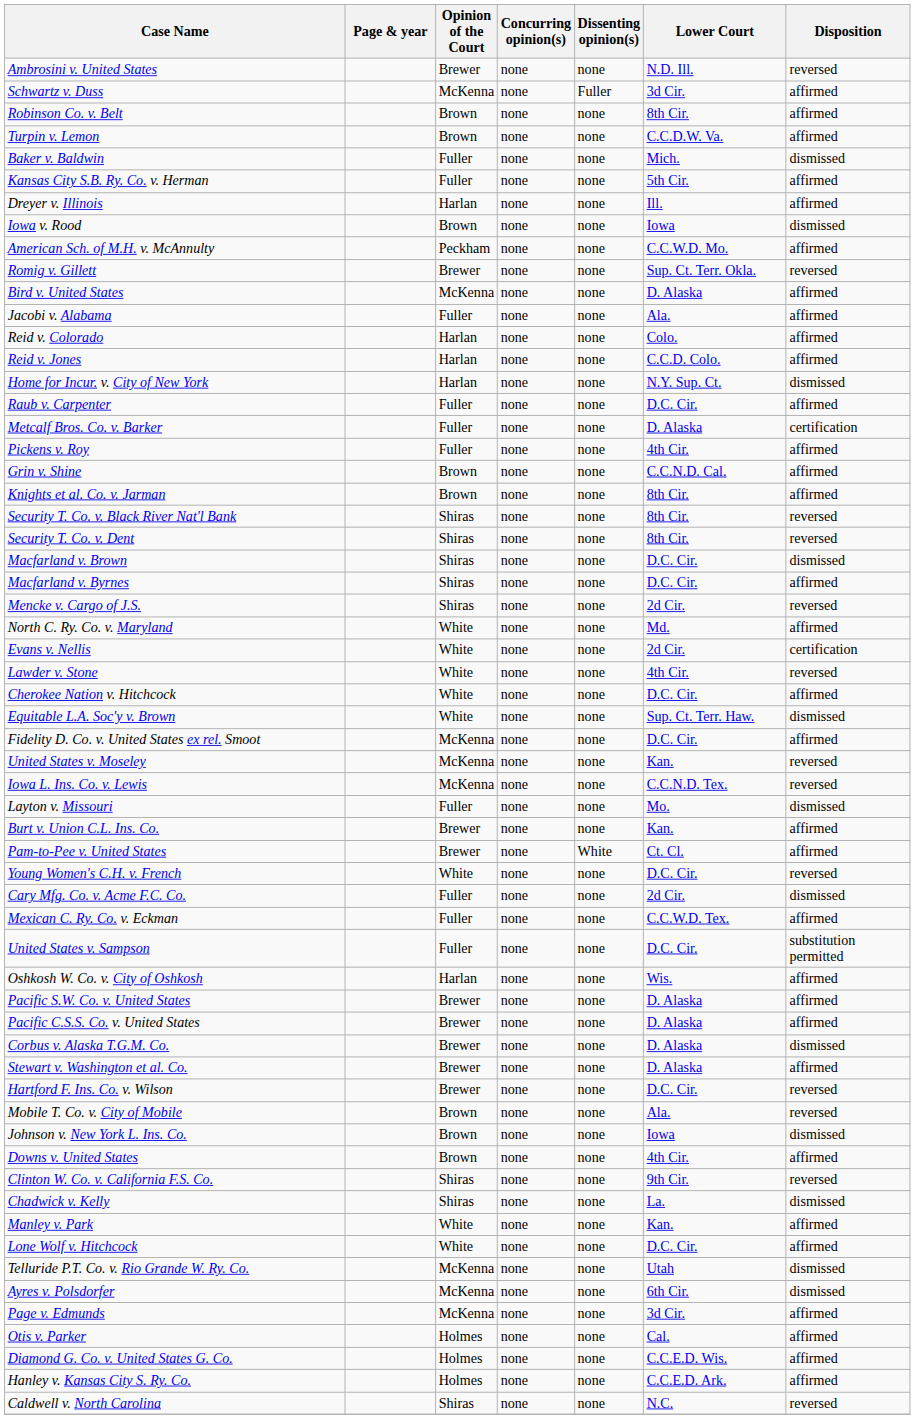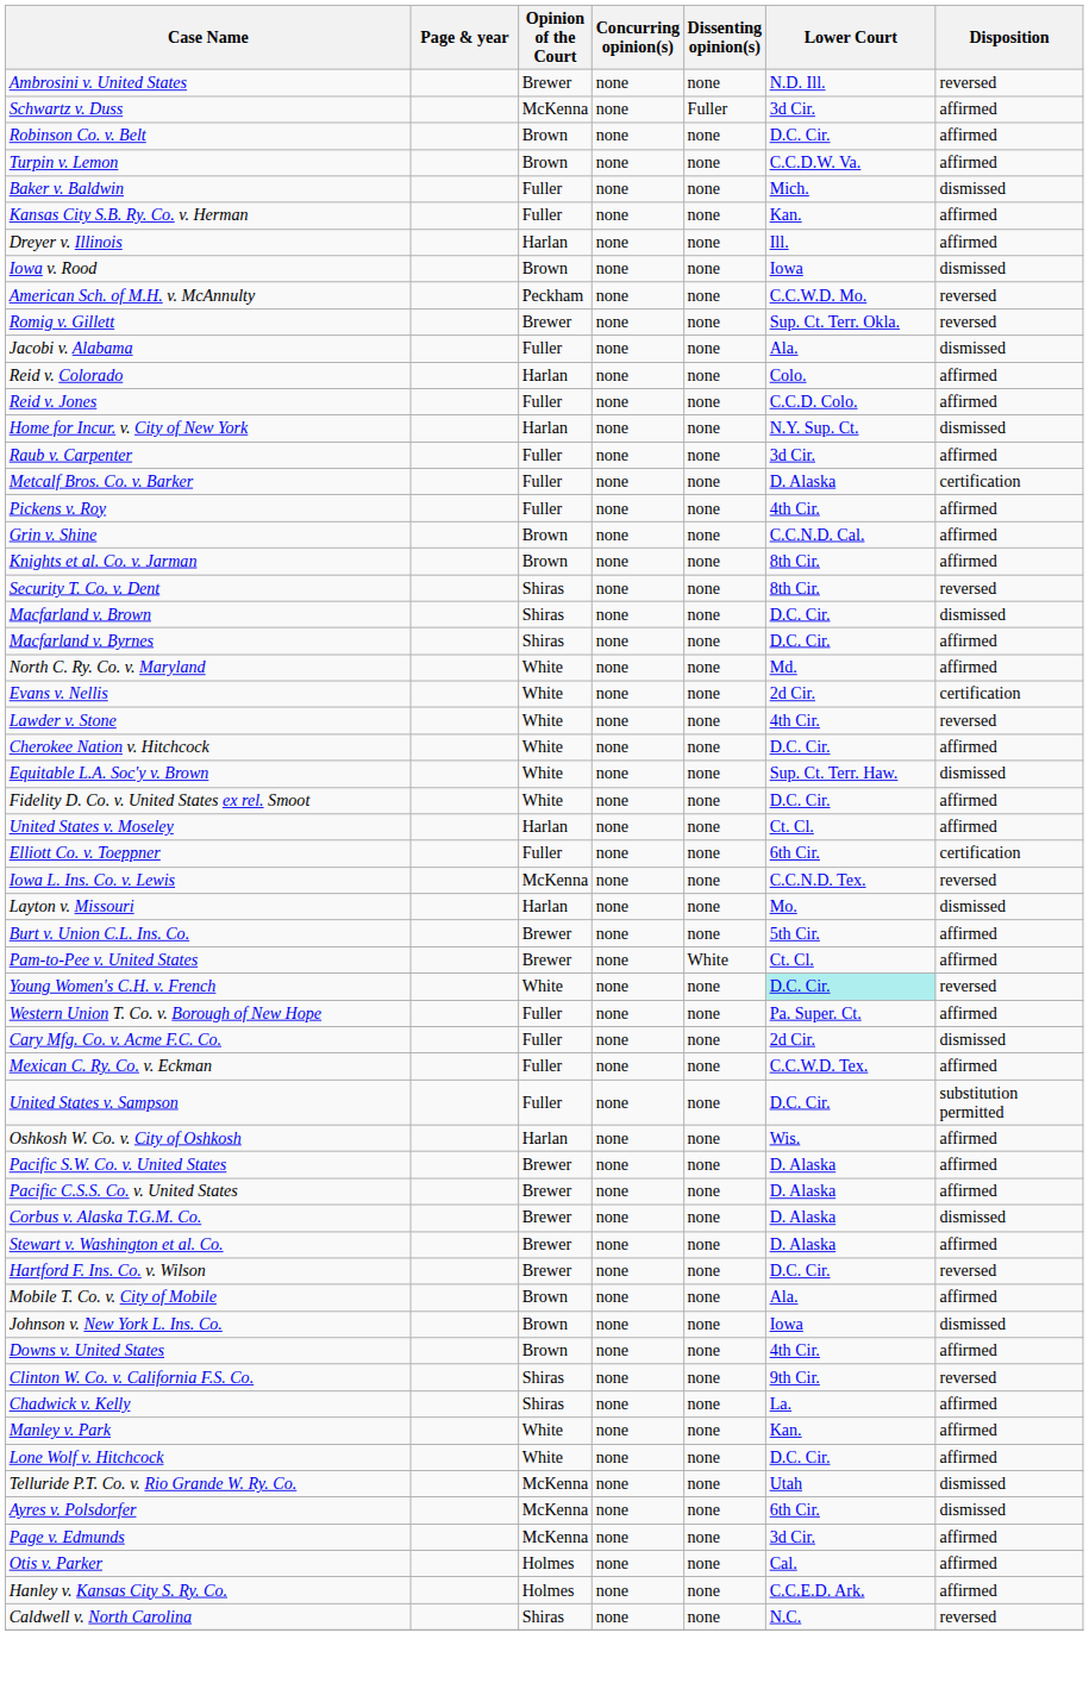 <table class="wikitable sortable">
 <tr>
 <th scope="col" style="width: 380px;">Case Name</th>
 <th scope="col" style="width: 95px;">Page & year</th>
 <th scope="col" style="width: 10px;">Opinion of the Court</th>
 <th scope="col" style="width: 10px;">Concurring opinion(s)</th>
 <th scope="col" style="width: 10px;">Dissenting opinion(s)</th>
 <th scope="col" style="width: 155px;">Lower Court</th>
 <th scope="col" style="width: 133px;">Disposition</th>
 </tr>
 <tr>
 <td><em><a href='#'>Ambrosini v. United States</a></em></td>
 <td align="right"></td>
 <td>Brewer</td>
 <td>none</td>
 <td>none</td>
 <td><a href='#'>N.D. Ill.</a></td>
 <td>reversed</td>
 </tr>
 <tr>
 <td><em><a href='#'>Schwartz v. Duss</a></em></td>
 <td align="right"></td>
 <td>McKenna</td>
 <td>none</td>
 <td>Fuller</td>
 <td><a href='#'>3d Cir.</a></td>
 <td>affirmed</td>
 </tr>
 <tr>
 <td><em><a href='#'>Robinson Co. v. Belt</a></em></td>
 <td align="right"></td>
 <td>Brown</td>
 <td>none</td>
 <td>none</td>
-<td><a href='#'>8th Cir.</a></td>
+<td><a href='#'>D.C. Cir.</a></td>
 <td>affirmed</td>
 </tr>
 <tr>
 <td><em><a href='#'>Turpin v. Lemon</a></em></td>
 <td align="right"></td>
 <td>Brown</td>
 <td>none</td>
 <td>none</td>
 <td><a href='#'>C.C.D.W. Va.</a></td>
 <td>affirmed</td>
 </tr>
 <tr>
 <td><em><a href='#'>Baker v. Baldwin</a></em></td>
 <td align="right"></td>
 <td>Fuller</td>
 <td>none</td>
 <td>none</td>
 <td><a href='#'>Mich.</a></td>
 <td>dismissed</td>
 </tr>
 <tr>
 <td><em><a href='#'>Kansas City S.B. Ry. Co.</a> v. Herman</em></td>
 <td align="right"></td>
 <td>Fuller</td>
 <td>none</td>
 <td>none</td>
-<td><a href='#'>5th Cir.</a></td>
+<td><a href='#'>Kan.</a></td>
 <td>affirmed</td>
 </tr>
 <tr>
 <td><em>Dreyer v. <a href='#'>Illinois</a></em></td>
 <td align="right"></td>
 <td>Harlan</td>
 <td>none</td>
 <td>none</td>
 <td><a href='#'>Ill.</a></td>
 <td>affirmed</td>
 </tr>
 <tr>
 <td><em><a href='#'>Iowa</a> v. Rood</em></td>
 <td align="right"></td>
 <td>Brown</td>
 <td>none</td>
 <td>none</td>
 <td><a href='#'>Iowa</a></td>
 <td>dismissed</td>
 </tr>
 <tr>
 <td><em><a href='#'>American Sch. of M.H.</a> v. McAnnulty</em></td>
 <td align="right"></td>
 <td>Peckham</td>
 <td>none</td>
 <td>none</td>
 <td><a href='#'>C.C.W.D. Mo.</a></td>
-<td>affirmed</td>
+<td>reversed</td>
 </tr>
 <tr>
 <td><em><a href='#'>Romig v. Gillett</a></em></td>
 <td align="right"></td>
 <td>Brewer</td>
 <td>none</td>
 <td>none</td>
 <td><a href='#'>Sup. Ct. Terr. Okla.</a></td>
 <td>reversed</td>
 </tr>
 <tr>
-<td><em><a href='#'>Bird v. United States</a></em></td>
-<td align="right"></td>
-<td>McKenna</td>
-<td>none</td>
-<td>none</td>
-<td><a href='#'>D. Alaska</a></td>
-<td>affirmed</td>
-</tr>
-<tr>
 <td><em>Jacobi v. <a href='#'>Alabama</a></em></td>
 <td align="right"></td>
 <td>Fuller</td>
 <td>none</td>
 <td>none</td>
 <td><a href='#'>Ala.</a></td>
-<td>affirmed</td>
+<td>dismissed</td>
 </tr>
 <tr>
 <td><em>Reid v. <a href='#'>Colorado</a></em></td>
 <td align="right"></td>
 <td>Harlan</td>
 <td>none</td>
 <td>none</td>
 <td><a href='#'>Colo.</a></td>
 <td>affirmed</td>
 </tr>
 <tr>
 <td><em><a href='#'>Reid v. Jones</a></em></td>
 <td align="right"></td>
-<td>Harlan</td>
+<td>Fuller</td>
 <td>none</td>
 <td>none</td>
 <td><a href='#'>C.C.D. Colo.</a></td>
 <td>affirmed</td>
 </tr>
 <tr>
 <td><em><a href='#'>Home for Incur.</a> v. <a href='#'>City of New York</a></em></td>
 <td align="right"></td>
 <td>Harlan</td>
 <td>none</td>
 <td>none</td>
 <td><a href='#'>N.Y. Sup. Ct.</a></td>
 <td>dismissed</td>
 </tr>
 <tr>
 <td><em><a href='#'>Raub v. Carpenter</a></em></td>
 <td align="right"></td>
 <td>Fuller</td>
 <td>none</td>
 <td>none</td>
-<td><a href='#'>D.C. Cir.</a></td>
+<td><a href='#'>3d Cir.</a></td>
 <td>affirmed</td>
 </tr>
 <tr>
 <td><em><a href='#'>Metcalf Bros. Co. v. Barker</a></em></td>
 <td align="right"></td>
 <td>Fuller</td>
 <td>none</td>
 <td>none</td>
 <td><a href='#'>D. Alaska</a></td>
 <td>certification</td>
 </tr>
 <tr>
 <td><em><a href='#'>Pickens v. Roy</a></em></td>
 <td align="right"></td>
 <td>Fuller</td>
 <td>none</td>
 <td>none</td>
 <td><a href='#'>4th Cir.</a></td>
 <td>affirmed</td>
 </tr>
 <tr>
 <td><em><a href='#'>Grin v. Shine</a></em></td>
 <td align="right"></td>
 <td>Brown</td>
 <td>none</td>
 <td>none</td>
 <td><a href='#'>C.C.N.D. Cal.</a></td>
 <td>affirmed</td>
 </tr>
 <tr>
 <td><em><a href='#'>Knights et al. Co. v. Jarman</a></em></td>
 <td align="right"></td>
 <td>Brown</td>
 <td>none</td>
 <td>none</td>
 <td><a href='#'>8th Cir.</a></td>
 <td>affirmed</td>
 </tr>
 <tr>
-<td><em><a href='#'>Security T. Co. v. Black River Nat'l Bank</a></em></td>
-<td align="right"></td>
-<td>Shiras</td>
-<td>none</td>
-<td>none</td>
-<td><a href='#'>8th Cir.</a></td>
-<td>reversed</td>
-</tr>
-<tr>
 <td><em><a href='#'>Security T. Co. v. Dent</a></em></td>
 <td align="right"></td>
 <td>Shiras</td>
 <td>none</td>
 <td>none</td>
 <td><a href='#'>8th Cir.</a></td>
 <td>reversed</td>
 </tr>
 <tr>
 <td><em><a href='#'>Macfarland v. Brown</a></em></td>
 <td align="right"></td>
 <td>Shiras</td>
 <td>none</td>
 <td>none</td>
 <td><a href='#'>D.C. Cir.</a></td>
 <td>dismissed</td>
 </tr>
 <tr>
 <td><em><a href='#'>Macfarland v. Byrnes</a></em></td>
 <td align="right"></td>
 <td>Shiras</td>
 <td>none</td>
 <td>none</td>
 <td><a href='#'>D.C. Cir.</a></td>
 <td>affirmed</td>
-</tr>
-<tr>
-<td><em><a href='#'>Mencke v. Cargo of J.S.</a></em></td>
-<td align="right"></td>
-<td>Shiras</td>
-<td>none</td>
-<td>none</td>
-<td><a href='#'>2d Cir.</a></td>
-<td>reversed</td>
 </tr>
 <tr>
 <td><em>North C. Ry. Co. v. <a href='#'>Maryland</a></em></td>
 <td align="right"></td>
 <td>White</td>
 <td>none</td>
 <td>none</td>
 <td><a href='#'>Md.</a></td>
 <td>affirmed</td>
 </tr>
 <tr>
 <td><em><a href='#'>Evans v. Nellis</a></em></td>
 <td align="right"></td>
 <td>White</td>
 <td>none</td>
 <td>none</td>
 <td><a href='#'>2d Cir.</a></td>
 <td>certification</td>
 </tr>
 <tr>
 <td><em><a href='#'>Lawder v. Stone</a></em></td>
 <td align="right"></td>
 <td>White</td>
 <td>none</td>
 <td>none</td>
 <td><a href='#'>4th Cir.</a></td>
 <td>reversed</td>
 </tr>
 <tr>
 <td><em><a href='#'>Cherokee Nation</a> v. Hitchcock</em></td>
 <td align="right"></td>
 <td>White</td>
 <td>none</td>
 <td>none</td>
 <td><a href='#'>D.C. Cir.</a></td>
 <td>affirmed</td>
 </tr>
 <tr>
 <td><em><a href='#'>Equitable L.A. Soc'y v. Brown</a></em></td>
 <td align="right"></td>
 <td>White</td>
 <td>none</td>
 <td>none</td>
 <td><a href='#'>Sup. Ct. Terr. Haw.</a></td>
 <td>dismissed</td>
 </tr>
 <tr>
 <td><em>Fidelity D. Co. v. United States <a href='#'>ex rel.</a> Smoot</em></td>
 <td align="right"></td>
-<td>McKenna</td>
+<td>White</td>
 <td>none</td>
 <td>none</td>
 <td><a href='#'>D.C. Cir.</a></td>
 <td>affirmed</td>
 </tr>
 <tr>
 <td><em><a href='#'>United States v. Moseley</a></em></td>
 <td align="right"></td>
-<td>McKenna</td>
+<td>Harlan</td>
 <td>none</td>
 <td>none</td>
-<td><a href='#'>Kan.</a></td>
-<td>reversed</td>
+<td><a href='#'>Ct. Cl.</a></td>
+<td>affirmed</td>
+</tr>
+<tr>
+<td><em><a href='#'>Elliott Co. v. Toeppner</a></em></td>
+<td align="right"></td>
+<td>Fuller</td>
+<td>none</td>
+<td>none</td>
+<td><a href='#'>6th Cir.</a></td>
+<td>certification</td>
 </tr>
 <tr>
 <td><em><a href='#'>Iowa L. Ins. Co. v. Lewis</a></em></td>
 <td align="right"></td>
 <td>McKenna</td>
 <td>none</td>
 <td>none</td>
 <td><a href='#'>C.C.N.D. Tex.</a></td>
 <td>reversed</td>
 </tr>
 <tr>
 <td><em>Layton v. <a href='#'>Missouri</a></em></td>
 <td align="right"></td>
-<td>Fuller</td>
+<td>Harlan</td>
 <td>none</td>
 <td>none</td>
 <td><a href='#'>Mo.</a></td>
 <td>dismissed</td>
 </tr>
 <tr>
 <td><em><a href='#'>Burt v. Union C.L. Ins. Co.</a></em></td>
 <td align="right"></td>
 <td>Brewer</td>
 <td>none</td>
 <td>none</td>
-<td><a href='#'>Kan.</a></td>
+<td><a href='#'>5th Cir.</a></td>
 <td>affirmed</td>
 </tr>
 <tr>
 <td><em><a href='#'>Pam-to-Pee v. United States</a></em></td>
 <td align="right"></td>
 <td>Brewer</td>
 <td>none</td>
 <td>White</td>
 <td><a href='#'>Ct. Cl.</a></td>
 <td>affirmed</td>
 </tr>
 <tr>
 <td><em><a href='#'>Young Women's C.H. v. French</a></em></td>
 <td align="right"></td>
 <td>White</td>
 <td>none</td>
 <td>none</td>
-<td><a href='#'>D.C. Cir.</a></td>
+<td style="background: paleturquoise;"><a href='#'>D.C. Cir.</a></td>
 <td>reversed</td>
+</tr>
+<tr>
+<td><em><a href='#'>Western Union</a> T. Co. v. <a href='#'>Borough of New Hope</a></em></td>
+<td align="right"></td>
+<td>Fuller</td>
+<td>none</td>
+<td>none</td>
+<td><a href='#'>Pa. Super. Ct.</a></td>
+<td>affirmed</td>
 </tr>
 <tr>
 <td><em><a href='#'>Cary Mfg. Co. v. Acme F.C. Co.</a></em></td>
 <td align="right"></td>
 <td>Fuller</td>
 <td>none</td>
 <td>none</td>
 <td><a href='#'>2d Cir.</a></td>
 <td>dismissed</td>
 </tr>
 <tr>
 <td><em><a href='#'>Mexican C. Ry. Co.</a> v. Eckman</em></td>
 <td align="right"></td>
 <td>Fuller</td>
 <td>none</td>
 <td>none</td>
 <td><a href='#'>C.C.W.D. Tex.</a></td>
 <td>affirmed</td>
 </tr>
 <tr>
 <td><em><a href='#'>United States v. Sampson</a></em></td>
 <td align="right"></td>
 <td>Fuller</td>
 <td>none</td>
 <td>none</td>
 <td><a href='#'>D.C. Cir.</a></td>
 <td>substitution permitted</td>
 </tr>
 <tr>
 <td><em>Oshkosh W. Co. v. <a href='#'>City of Oshkosh</a></em></td>
 <td align="right"></td>
 <td>Harlan</td>
 <td>none</td>
 <td>none</td>
 <td><a href='#'>Wis.</a></td>
 <td>affirmed</td>
 </tr>
 <tr>
 <td><em><a href='#'>Pacific S.W. Co. v. United States</a></em></td>
 <td align="right"></td>
 <td>Brewer</td>
 <td>none</td>
 <td>none</td>
 <td><a href='#'>D. Alaska</a></td>
 <td>affirmed</td>
 </tr>
 <tr>
 <td><em><a href='#'>Pacific C.S.S. Co.</a> v. United States</em></td>
 <td align="right"></td>
 <td>Brewer</td>
 <td>none</td>
 <td>none</td>
 <td><a href='#'>D. Alaska</a></td>
 <td>affirmed</td>
 </tr>
 <tr>
 <td><em><a href='#'>Corbus v. Alaska T.G.M. Co.</a></em></td>
 <td align="right"></td>
 <td>Brewer</td>
 <td>none</td>
 <td>none</td>
 <td><a href='#'>D. Alaska</a></td>
 <td>dismissed</td>
 </tr>
 <tr>
 <td><em><a href='#'>Stewart v. Washington et al. Co.</a></em></td>
 <td align="right"></td>
 <td>Brewer</td>
 <td>none</td>
 <td>none</td>
 <td><a href='#'>D. Alaska</a></td>
 <td>affirmed</td>
 </tr>
 <tr>
 <td><em><a href='#'>Hartford F. Ins. Co.</a> v. Wilson</em></td>
 <td align="right"></td>
 <td>Brewer</td>
 <td>none</td>
 <td>none</td>
 <td><a href='#'>D.C. Cir.</a></td>
 <td>reversed</td>
 </tr>
 <tr>
 <td><em>Mobile T. Co. v. <a href='#'>City of Mobile</a></em></td>
 <td align="right"></td>
 <td>Brown</td>
 <td>none</td>
 <td>none</td>
 <td><a href='#'>Ala.</a></td>
-<td>reversed</td>
+<td>affirmed</td>
 </tr>
 <tr>
 <td><em>Johnson v. <a href='#'>New York L. Ins. Co.</a></em></td>
 <td align="right"></td>
 <td>Brown</td>
 <td>none</td>
 <td>none</td>
 <td><a href='#'>Iowa</a></td>
 <td>dismissed</td>
 </tr>
 <tr>
 <td><em><a href='#'>Downs v. United States</a></em></td>
 <td align="right"></td>
 <td>Brown</td>
 <td>none</td>
 <td>none</td>
 <td><a href='#'>4th Cir.</a></td>
 <td>affirmed</td>
 </tr>
 <tr>
 <td><em><a href='#'>Clinton W. Co. v. California F.S. Co.</a></em></td>
 <td align="right"></td>
 <td>Shiras</td>
 <td>none</td>
 <td>none</td>
 <td><a href='#'>9th Cir.</a></td>
 <td>reversed</td>
 </tr>
 <tr>
 <td><em><a href='#'>Chadwick v. Kelly</a></em></td>
 <td align="right"></td>
 <td>Shiras</td>
 <td>none</td>
 <td>none</td>
 <td><a href='#'>La.</a></td>
-<td>dismissed</td>
+<td>affirmed</td>
 </tr>
 <tr>
 <td><em><a href='#'>Manley v. Park</a></em></td>
 <td align="right"></td>
 <td>White</td>
 <td>none</td>
 <td>none</td>
 <td><a href='#'>Kan.</a></td>
 <td>affirmed</td>
 </tr>
 <tr>
 <td><em><a href='#'>Lone Wolf v. Hitchcock</a></em></td>
 <td align="right"></td>
 <td>White</td>
 <td>none</td>
 <td>none</td>
 <td><a href='#'>D.C. Cir.</a></td>
 <td>affirmed</td>
 </tr>
 <tr>
 <td><em>Telluride P.T. Co. v. <a href='#'>Rio Grande W. Ry. Co.</a></em></td>
 <td align="right"></td>
 <td>McKenna</td>
 <td>none</td>
 <td>none</td>
 <td><a href='#'>Utah</a></td>
 <td>dismissed</td>
 </tr>
 <tr>
 <td><em><a href='#'>Ayres v. Polsdorfer</a></em></td>
 <td align="right"></td>
 <td>McKenna</td>
 <td>none</td>
 <td>none</td>
 <td><a href='#'>6th Cir.</a></td>
 <td>dismissed</td>
 </tr>
 <tr>
 <td><em><a href='#'>Page v. Edmunds</a></em></td>
 <td align="right"></td>
 <td>McKenna</td>
 <td>none</td>
 <td>none</td>
 <td><a href='#'>3d Cir.</a></td>
 <td>affirmed</td>
 </tr>
 <tr>
 <td><em><a href='#'>Otis v. Parker</a></em></td>
 <td align="right"></td>
 <td>Holmes</td>
 <td>none</td>
 <td>none</td>
 <td><a href='#'>Cal.</a></td>
 <td>affirmed</td>
 </tr>
 <tr>
-<td><em><a href='#'>Diamond G. Co. v. United States G. Co.</a></em></td>
-<td align="right"></td>
-<td>Holmes</td>
-<td>none</td>
-<td>none</td>
-<td><a href='#'>C.C.E.D. Wis.</a></td>
-<td>affirmed</td>
-</tr>
-<tr>
 <td><em>Hanley v. <a href='#'>Kansas City S. Ry. Co.</a></em></td>
 <td align="right"></td>
 <td>Holmes</td>
 <td>none</td>
 <td>none</td>
 <td><a href='#'>C.C.E.D. Ark.</a></td>
 <td>affirmed</td>
 </tr>
 <tr>
 <td><em>Caldwell v. <a href='#'>North Carolina</a></em></td>
 <td align="right"></td>
 <td>Shiras</td>
 <td>none</td>
 <td>none</td>
 <td><a href='#'>N.C.</a></td>
 <td>reversed</td>
 </tr>
 <tr>
 </tr>
 </table>
